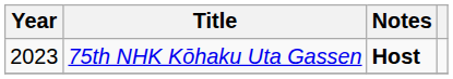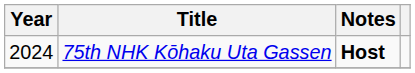 <table class="wikitable">
 <tr>
 <th>Year</th>
 <th>Title</th>
 <th>Notes</th>
 <th></th>
 </tr>
 <tr>
-<td>2023</td>
+<td>2024</td>
 <td><em><a href='#'>75th NHK Kōhaku Uta Gassen</a></em></td>
 <td><strong>Host</strong></td>
 <td></td>
 </tr>
 <tr>
 </tr>
 </table>
